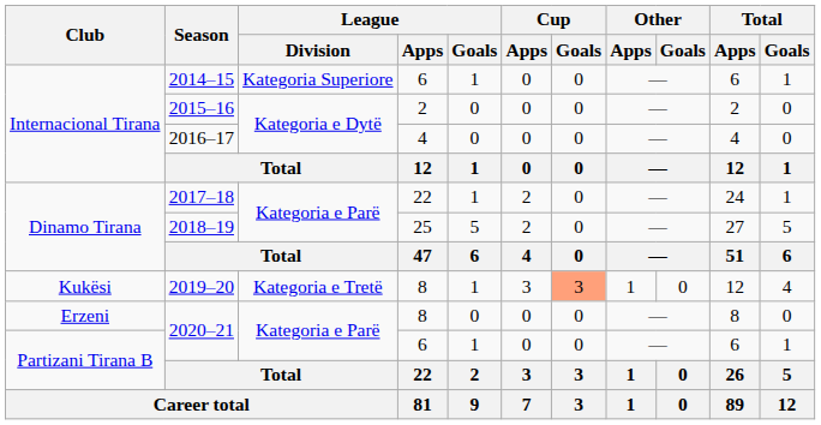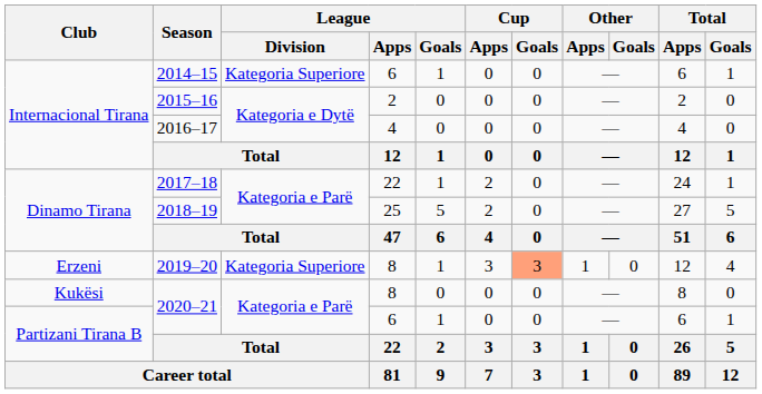 <table class="wikitable" style="text-align:center">
 <tr>
 <th rowspan="2">Club</th>
 <th rowspan="2">Season</th>
 <th colspan="3">League</th>
 <th colspan="2">Cup</th>
 <th colspan="2">Other</th>
 <th colspan="2">Total</th>
 </tr>
 <tr>
 <th>Division</th>
 <th>Apps</th>
 <th>Goals</th>
 <th>Apps</th>
 <th>Goals</th>
 <th>Apps</th>
 <th>Goals</th>
 <th>Apps</th>
 <th>Goals</th>
 </tr>
 <tr>
 <td rowspan="4"><a href='#'>Internacional Tirana</a></td>
 <td><a href='#'>2014–15</a></td>
 <td><a href='#'>Kategoria Superiore</a></td>
 <td>6</td>
 <td>1</td>
 <td>0</td>
 <td>0</td>
 <td colspan="2">—</td>
 <td>6</td>
 <td>1</td>
 </tr>
 <tr>
 <td><a href='#'>2015–16</a></td>
 <td rowspan="2"><a href='#'>Kategoria e Dytë</a></td>
 <td>2</td>
 <td>0</td>
 <td>0</td>
 <td>0</td>
 <td colspan="2">—</td>
 <td>2</td>
 <td>0</td>
 </tr>
 <tr>
 <td>2016–17</td>
 <td>4</td>
 <td>0</td>
 <td>0</td>
 <td>0</td>
 <td colspan="2">—</td>
 <td>4</td>
 <td>0</td>
 </tr>
 <tr>
 <th colspan="2">Total</th>
 <th>12</th>
 <th>1</th>
 <th>0</th>
 <th>0</th>
 <th colspan="2">—</th>
 <th>12</th>
 <th>1</th>
 </tr>
 <tr>
 <td rowspan="3"><a href='#'>Dinamo Tirana</a></td>
 <td><a href='#'>2017–18</a></td>
 <td rowspan="2"><a href='#'>Kategoria e Parë</a></td>
 <td>22</td>
 <td>1</td>
 <td>2</td>
 <td>0</td>
 <td colspan="2">—</td>
 <td>24</td>
 <td>1</td>
 </tr>
 <tr>
 <td><a href='#'>2018–19</a></td>
 <td>25</td>
 <td>5</td>
 <td>2</td>
 <td>0</td>
 <td colspan="2">—</td>
 <td>27</td>
 <td>5</td>
 </tr>
 <tr>
 <th colspan="2">Total</th>
 <th>47</th>
 <th>6</th>
 <th>4</th>
 <th>0</th>
 <th colspan="2">—</th>
 <th>51</th>
 <th>6</th>
 </tr>
 <tr>
-<td><a href='#'>Kukësi</a></td>
+<td><a href='#'>Erzeni</a></td>
 <td><a href='#'>2019–20</a></td>
-<td><a href='#'>Kategoria e Tretë</a></td>
+<td><a href='#'>Kategoria Superiore</a></td>
 <td>8</td>
 <td>1</td>
 <td>3</td>
 <td style="background: lightsalmon;">3</td>
 <td>1</td>
 <td>0</td>
 <td>12</td>
 <td>4</td>
 </tr>
 <tr>
-<td><a href='#'>Erzeni</a></td>
+<td><a href='#'>Kukësi</a></td>
 <td rowspan="2"><a href='#'>2020–21</a></td>
 <td rowspan="2"><a href='#'>Kategoria e Parë</a></td>
 <td>8</td>
 <td>0</td>
 <td>0</td>
 <td>0</td>
 <td colspan="2">—</td>
 <td>8</td>
 <td>0</td>
 </tr>
 <tr>
 <td rowspan="2"><a href='#'>Partizani Tirana B</a></td>
 <td>6</td>
 <td>1</td>
 <td>0</td>
 <td>0</td>
 <td colspan="2">—</td>
 <td>6</td>
 <td>1</td>
 </tr>
 <tr>
 <th colspan="2">Total</th>
 <th>22</th>
 <th>2</th>
 <th>3</th>
 <th>3</th>
 <th>1</th>
 <th>0</th>
 <th>26</th>
 <th>5</th>
 </tr>
 <tr>
 <th colspan="3">Career total</th>
 <th>81</th>
 <th>9</th>
 <th>7</th>
 <th>3</th>
 <th>1</th>
 <th>0</th>
 <th>89</th>
 <th>12</th>
 </tr>
 </table>
